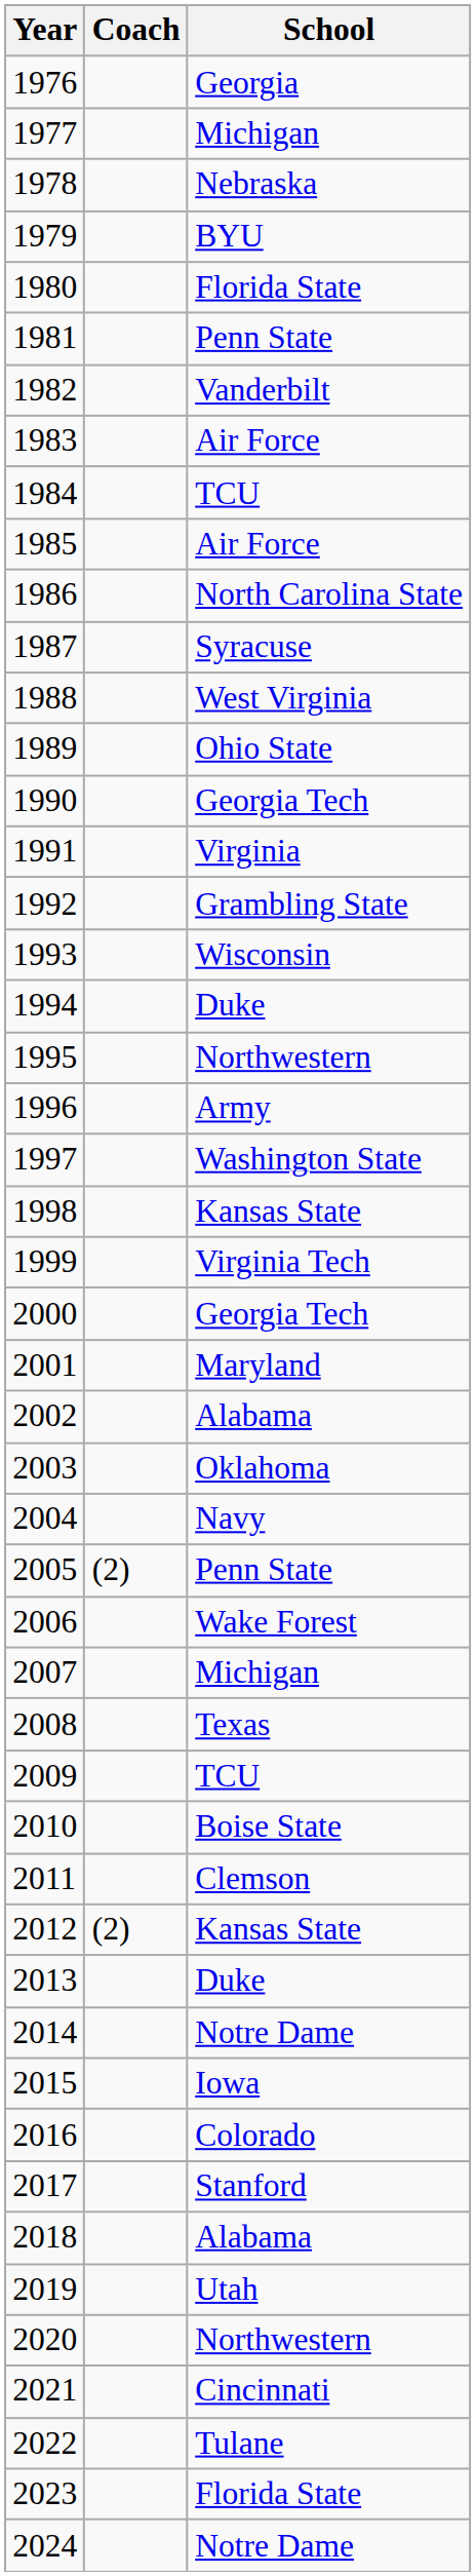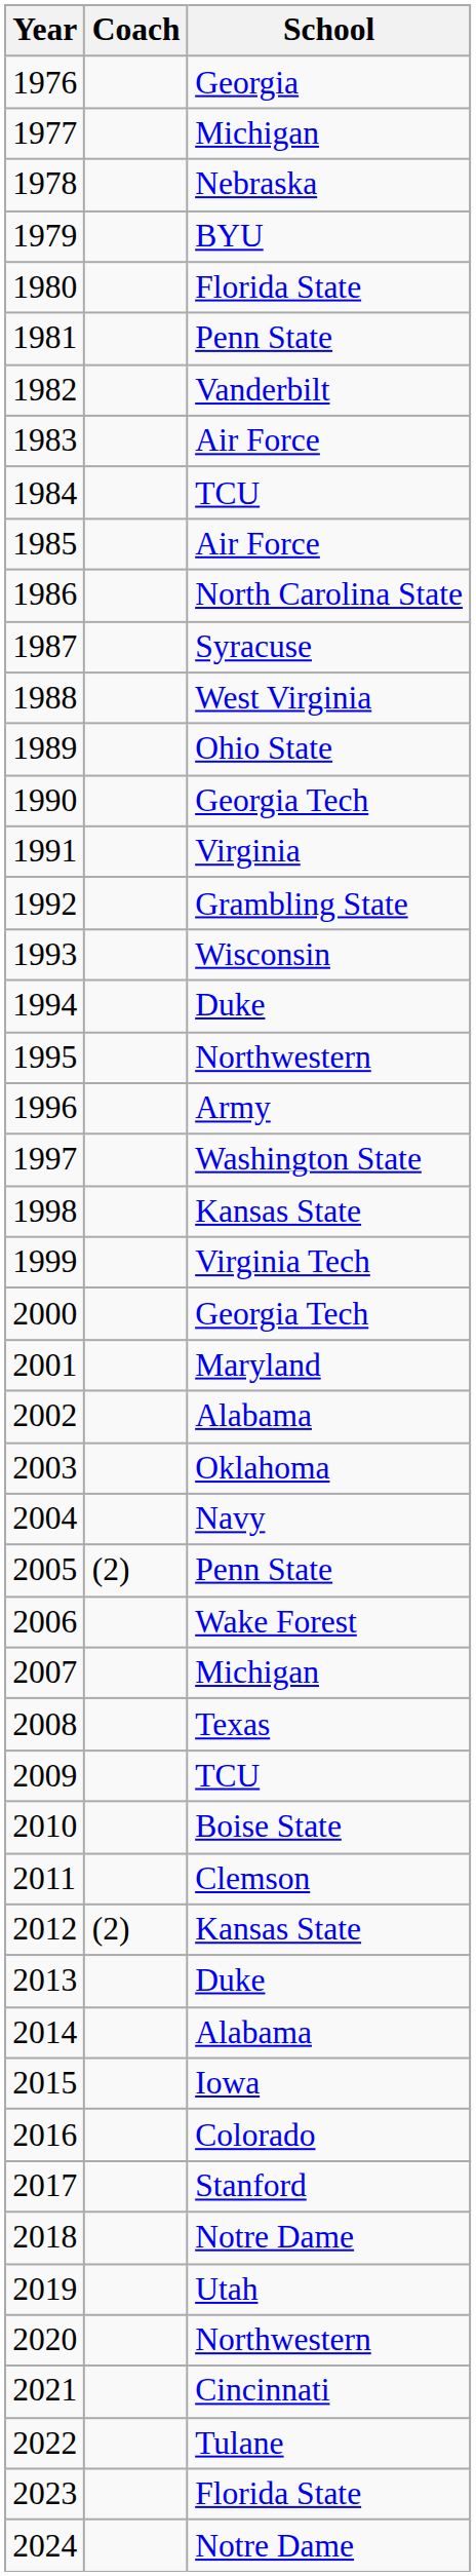 <table class="wikitable sortable">
 <tr>
 <th>Year</th>
 <th>Coach</th>
 <th>School</th>
 </tr>
 <tr>
 <td>1976</td>
 <td></td>
 <td><a href='#'>Georgia</a></td>
 </tr>
 <tr>
 <td>1977</td>
 <td></td>
 <td><a href='#'>Michigan</a></td>
 </tr>
 <tr>
 <td>1978</td>
 <td></td>
 <td><a href='#'>Nebraska</a></td>
 </tr>
 <tr>
 <td>1979</td>
 <td></td>
 <td><a href='#'>BYU</a></td>
 </tr>
 <tr>
 <td>1980</td>
 <td></td>
 <td><a href='#'>Florida State</a></td>
 </tr>
 <tr>
 <td>1981</td>
 <td></td>
 <td><a href='#'>Penn State</a></td>
 </tr>
 <tr>
 <td>1982</td>
 <td></td>
 <td><a href='#'>Vanderbilt</a></td>
 </tr>
 <tr>
 <td>1983</td>
 <td></td>
 <td><a href='#'>Air Force</a></td>
 </tr>
 <tr>
 <td>1984</td>
 <td></td>
 <td><a href='#'>TCU</a></td>
 </tr>
 <tr>
 <td>1985</td>
 <td></td>
 <td><a href='#'>Air Force</a></td>
 </tr>
 <tr>
 <td>1986</td>
 <td></td>
 <td><a href='#'>North Carolina State</a></td>
 </tr>
 <tr>
 <td>1987</td>
 <td></td>
 <td><a href='#'>Syracuse</a></td>
 </tr>
 <tr>
 <td>1988</td>
 <td></td>
 <td><a href='#'>West Virginia</a></td>
 </tr>
 <tr>
 <td>1989</td>
 <td></td>
 <td><a href='#'>Ohio State</a></td>
 </tr>
 <tr>
 <td>1990</td>
 <td></td>
 <td><a href='#'>Georgia Tech</a></td>
 </tr>
 <tr>
 <td>1991</td>
 <td></td>
 <td><a href='#'>Virginia</a></td>
 </tr>
 <tr>
 <td>1992</td>
 <td></td>
 <td><a href='#'>Grambling State</a></td>
 </tr>
 <tr>
 <td>1993</td>
 <td></td>
 <td><a href='#'>Wisconsin</a></td>
 </tr>
 <tr>
 <td>1994</td>
 <td></td>
 <td><a href='#'>Duke</a></td>
 </tr>
 <tr>
 <td>1995</td>
 <td></td>
 <td><a href='#'>Northwestern</a></td>
 </tr>
 <tr>
 <td>1996</td>
 <td></td>
 <td><a href='#'>Army</a></td>
 </tr>
 <tr>
 <td>1997</td>
 <td></td>
 <td><a href='#'>Washington State</a></td>
 </tr>
 <tr>
 <td>1998</td>
 <td></td>
 <td><a href='#'>Kansas State</a></td>
 </tr>
 <tr>
 <td>1999</td>
 <td></td>
 <td><a href='#'>Virginia Tech</a></td>
 </tr>
 <tr>
 <td>2000</td>
 <td></td>
 <td><a href='#'>Georgia Tech</a></td>
 </tr>
 <tr>
 <td>2001</td>
 <td></td>
 <td><a href='#'>Maryland</a></td>
 </tr>
 <tr>
 <td>2002</td>
 <td></td>
 <td><a href='#'>Alabama</a></td>
 </tr>
 <tr>
 <td>2003</td>
 <td></td>
 <td><a href='#'>Oklahoma</a></td>
 </tr>
 <tr>
 <td>2004</td>
 <td></td>
 <td><a href='#'>Navy</a></td>
 </tr>
 <tr>
 <td>2005</td>
 <td> (2)</td>
 <td><a href='#'>Penn State</a></td>
 </tr>
 <tr>
 <td>2006</td>
 <td></td>
 <td><a href='#'>Wake Forest</a></td>
 </tr>
 <tr>
 <td>2007</td>
 <td></td>
 <td><a href='#'>Michigan</a></td>
 </tr>
 <tr>
 <td>2008</td>
 <td></td>
 <td><a href='#'>Texas</a></td>
 </tr>
 <tr>
 <td>2009</td>
 <td></td>
 <td><a href='#'>TCU</a></td>
 </tr>
 <tr>
 <td>2010</td>
 <td></td>
 <td><a href='#'>Boise State</a></td>
 </tr>
 <tr>
 <td>2011</td>
 <td></td>
 <td><a href='#'>Clemson</a></td>
 </tr>
 <tr>
 <td>2012</td>
 <td> (2)</td>
 <td><a href='#'>Kansas State</a></td>
 </tr>
 <tr>
 <td>2013</td>
 <td></td>
 <td><a href='#'>Duke</a></td>
 </tr>
 <tr>
 <td>2014</td>
 <td></td>
-<td><a href='#'>Notre Dame</a></td>
+<td><a href='#'>Alabama</a></td>
 </tr>
 <tr>
 <td>2015</td>
 <td></td>
 <td><a href='#'>Iowa</a></td>
 </tr>
 <tr>
 <td>2016</td>
 <td></td>
 <td><a href='#'>Colorado</a></td>
 </tr>
 <tr>
 <td>2017</td>
 <td></td>
 <td><a href='#'>Stanford</a></td>
 </tr>
 <tr>
 <td>2018</td>
 <td></td>
-<td><a href='#'>Alabama</a></td>
+<td><a href='#'>Notre Dame</a></td>
 </tr>
 <tr>
 <td>2019</td>
 <td></td>
 <td><a href='#'>Utah</a></td>
 </tr>
 <tr>
 <td>2020</td>
 <td></td>
 <td><a href='#'>Northwestern</a></td>
 </tr>
 <tr>
 <td>2021</td>
 <td></td>
 <td><a href='#'>Cincinnati</a></td>
 </tr>
 <tr>
 <td>2022</td>
 <td></td>
 <td><a href='#'>Tulane</a></td>
 </tr>
 <tr>
 <td>2023</td>
 <td></td>
 <td><a href='#'>Florida State</a></td>
 </tr>
 <tr>
 <td>2024</td>
 <td></td>
 <td><a href='#'>Notre Dame</a></td>
 </tr>
 </table>
